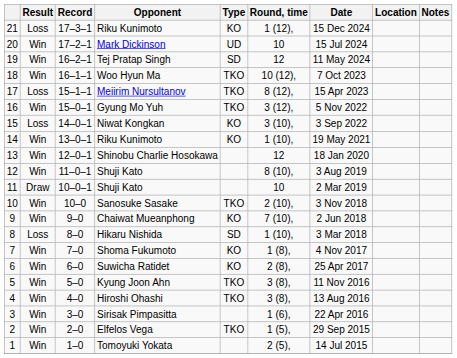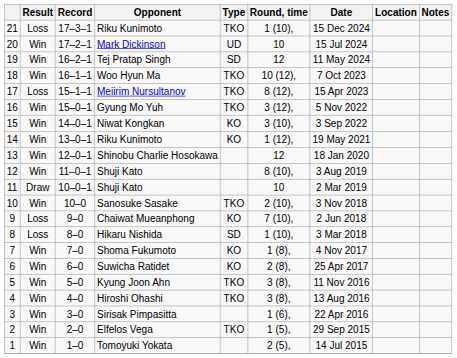 <table class="wikitable" style="text-align:center; font-size:95%">
 <tr>
 <th></th>
 <th>Result</th>
 <th>Record</th>
 <th>Opponent</th>
 <th>Type</th>
 <th>Round, time</th>
 <th>Date</th>
 <th>Location</th>
 <th>Notes</th>
 </tr>
 <tr>
 <td>21</td>
 <td>Loss</td>
 <td>17–3–1</td>
 <td align="left"> Riku Kunimoto</td>
-<td>KO</td>
-<td>1 (12), </td>
+<td>TKO</td>
+<td>1 (10), </td>
 <td>15 Dec 2024</td>
 <td align="left"></td>
 <td align="left"></td>
 </tr>
 <tr>
 <td>20</td>
 <td>Win</td>
 <td>17–2–1</td>
 <td align="left"> <a href='#'>Mark Dickinson</a></td>
 <td>UD</td>
 <td>10</td>
 <td>15 Jul 2024</td>
 <td align="left"></td>
 <td></td>
 </tr>
 <tr>
 <td>19</td>
 <td>Win</td>
 <td>16–2–1</td>
 <td align="left"> Tej Pratap Singh</td>
 <td>SD</td>
 <td>12</td>
 <td>11 May 2024</td>
 <td align="left"></td>
 <td align="left"></td>
 </tr>
 <tr>
 <td>18</td>
 <td>Win</td>
 <td>16–1–1</td>
 <td align="left"> Woo Hyun Ma</td>
 <td>TKO</td>
 <td>10 (12), </td>
 <td>7 Oct 2023</td>
 <td align="left"></td>
 <td align="left"></td>
 </tr>
 <tr>
 <td>17</td>
 <td>Loss</td>
 <td>15–1–1</td>
 <td align="left"> <a href='#'>Meiirim Nursultanov</a></td>
 <td>TKO</td>
 <td>8 (12), </td>
 <td>15 Apr 2023</td>
 <td align="left"></td>
 <td align="left"></td>
 </tr>
 <tr>
 <td>16</td>
 <td>Win</td>
 <td>15–0–1</td>
 <td align="left"> Gyung Mo Yuh</td>
 <td>TKO</td>
 <td>3 (12), </td>
 <td>5 Nov 2022</td>
 <td align="left"></td>
 <td align="left"></td>
 </tr>
 <tr>
 <td>15</td>
-<td>Loss</td>
+<td>Win</td>
 <td>14–0–1</td>
 <td align="left"> Niwat Kongkan</td>
 <td>KO</td>
 <td>3 (10), </td>
 <td>3 Sep 2022</td>
 <td align="left"></td>
 <td></td>
 </tr>
 <tr>
 <td>14</td>
 <td>Win</td>
 <td>13–0–1</td>
 <td align=left> Riku Kunimoto</td>
 <td>KO</td>
-<td>1 (10), </td>
+<td>1 (12), </td>
 <td>19 May 2021</td>
 <td align=left></td>
 <td align=left></td>
 </tr>
 <tr>
 <td>13</td>
 <td>Win</td>
 <td>12–0–1</td>
 <td align=left> Shinobu Charlie Hosokawa</td>
 <td></td>
 <td>12</td>
 <td>18 Jan 2020</td>
 <td align=left></td>
 <td align=left></td>
 </tr>
 <tr>
 <td>12</td>
 <td>Win</td>
 <td>11–0–1</td>
 <td align=left> Shuji Kato</td>
 <td></td>
 <td>8 (10), </td>
 <td>3 Aug 2019</td>
 <td align=left></td>
 <td align=left></td>
 </tr>
 <tr>
 <td>11</td>
 <td>Draw</td>
 <td>10–0–1</td>
 <td align=left> Shuji Kato</td>
 <td></td>
 <td>10</td>
 <td>2 Mar 2019</td>
 <td align=left></td>
 <td align=left></td>
 </tr>
 <tr>
 <td>10</td>
 <td>Win</td>
 <td>10–0</td>
 <td align=left> Sanosuke Sasake</td>
 <td>TKO</td>
 <td>2 (10), </td>
 <td>3 Nov 2018</td>
 <td align=left></td>
 <td align=left></td>
 </tr>
 <tr>
 <td>9</td>
-<td>Win</td>
+<td>Loss</td>
 <td>9–0</td>
 <td align=left> Chaiwat Mueanphong</td>
 <td>KO</td>
 <td>7 (10), </td>
 <td>2 Jun 2018</td>
 <td align=left></td>
 <td></td>
 </tr>
 <tr>
 <td>8</td>
 <td>Loss</td>
 <td>8–0</td>
 <td align=left> Hikaru Nishida</td>
 <td>SD</td>
 <td>1 (10), </td>
 <td>3 Mar 2018</td>
 <td align=left></td>
 <td align=left></td>
 </tr>
 <tr>
 <td>7</td>
 <td>Win</td>
 <td>7–0</td>
 <td align=left> Shoma Fukumoto</td>
 <td>KO</td>
 <td>1 (8), </td>
 <td>4 Nov 2017</td>
 <td align=left></td>
 <td></td>
 </tr>
 <tr>
 <td>6</td>
 <td>Win</td>
 <td>6–0</td>
 <td align=left> Suwicha Ratidet</td>
 <td>KO</td>
 <td>2 (8), </td>
 <td>25 Apr 2017</td>
 <td align=left></td>
 <td></td>
 </tr>
 <tr>
 <td>5</td>
 <td>Win</td>
 <td>5–0</td>
 <td align=left> Kyung Joon Ahn</td>
 <td>TKO</td>
 <td>3 (8), </td>
 <td>11 Nov 2016</td>
 <td align=left></td>
 <td></td>
 </tr>
 <tr>
 <td>4</td>
 <td>Win</td>
 <td>4–0</td>
 <td align=left> Hiroshi Ohashi</td>
 <td>TKO</td>
 <td>3 (8), </td>
 <td>13 Aug 2016</td>
 <td align=left></td>
 <td></td>
 </tr>
 <tr>
 <td>3</td>
 <td>Win</td>
 <td>3–0</td>
 <td align=left> Sirisak Pimpasitta</td>
 <td></td>
 <td>1 (6), </td>
 <td>22 Apr 2016</td>
 <td align=left></td>
 <td></td>
 </tr>
 <tr>
 <td>2</td>
 <td>Win</td>
 <td>2–0</td>
 <td align=left> Elfelos Vega</td>
 <td>TKO</td>
 <td>1 (5), </td>
 <td>29 Sep 2015</td>
 <td align=left></td>
 <td></td>
 </tr>
 <tr>
 <td>1</td>
 <td>Win</td>
 <td>1–0</td>
 <td align=left> Tomoyuki Yokata</td>
 <td></td>
 <td>2 (5), </td>
 <td>14 Jul 2015</td>
 <td align=left></td>
 <td></td>
 </tr>
 <tr>
 </tr>
 </table>
